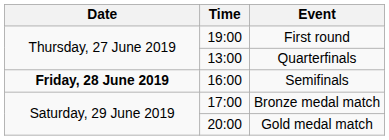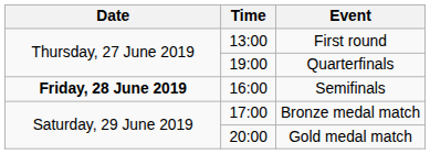 <table class = "wikitable" style="text-align:center;">
 <tr>
 <th width=220>Date</th>
 <th width=50>Time</th>
 <th width=150>Event</th>
 </tr>
 <tr>
 <td rowspan=2>Thursday, 27 June 2019</td>
-<td>19:00</td>
+<td>13:00</td>
 <td>First round</td>
 </tr>
 <tr>
-<td>13:00</td>
+<td>19:00</td>
 <td>Quarterfinals</td>
 </tr>
 <tr>
 <td><strong>Friday, 28 June 2019</strong></td>
 <td>16:00</td>
 <td>Semifinals</td>
 </tr>
 <tr>
 <td rowspan=2>Saturday, 29 June 2019</td>
 <td>17:00</td>
 <td>Bronze medal match</td>
 </tr>
 <tr>
 <td>20:00</td>
 <td>Gold medal match</td>
 </tr>
 </table>
